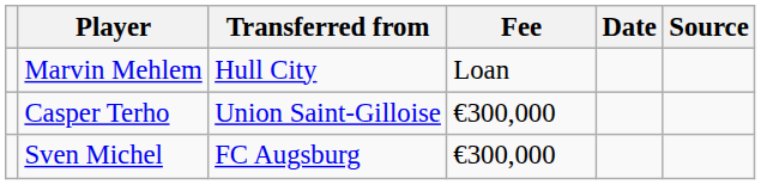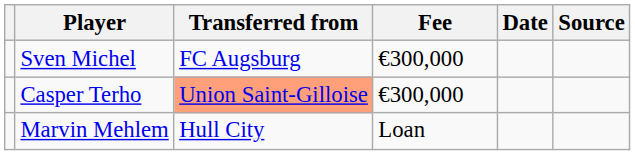 <table class="wikitable plainrowheaders sortable">
 <tr>
 <th></th>
 <th scope="col">Player</th>
 <th>Transferred from</th>
 <th style="width: 80px;">Fee</th>
 <th scope="col">Date</th>
 <th scope="col">Source</th>
 </tr>
 <tr>
 <td align="center"></td>
+<td> <a href='#'>Sven Michel</a></td>
+<td> <a href='#'>FC Augsburg</a></td>
+<td>€300,000</td>
+<td></td>
+<td></td>
+</tr>
+<tr>
+<td align="center"></td>
+<td> <a href='#'>Casper Terho</a></td>
+<td style="background: lightsalmon;"> <a href='#'>Union Saint-Gilloise</a></td>
+<td>€300,000</td>
+<td></td>
+<td></td>
+</tr>
+<tr>
+<td align="center"></td>
 <td> <a href='#'>Marvin Mehlem</a></td>
 <td> <a href='#'>Hull City</a></td>
 <td>Loan</td>
 <td></td>
 <td></td>
 </tr>
-<tr>
-<td align="center"></td>
-<td> <a href='#'>Casper Terho</a></td>
-<td> <a href='#'>Union Saint-Gilloise</a></td>
-<td>€300,000</td>
-<td></td>
-<td></td>
-</tr>
-<tr>
-<td align="center"></td>
-<td> <a href='#'>Sven Michel</a></td>
-<td> <a href='#'>FC Augsburg</a></td>
-<td>€300,000</td>
-<td></td>
-<td></td>
-</tr>
 </table>
